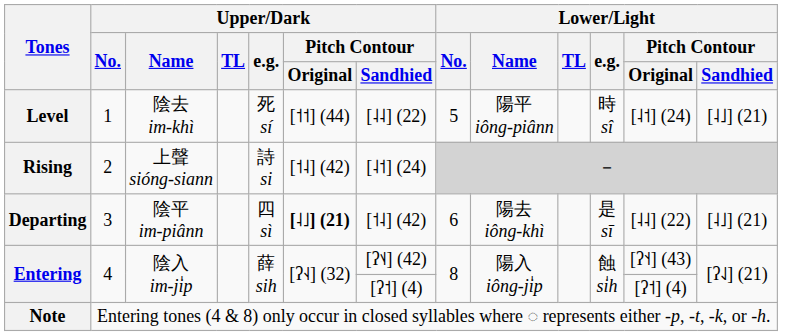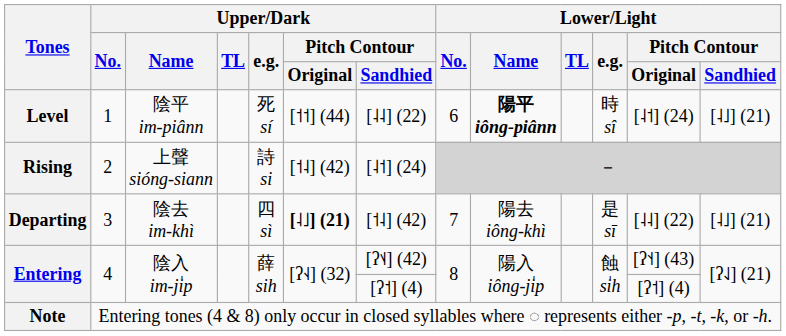 <table class=wikitable style=text-align:center>
 <tr>
 <th rowspan="3"><a href='#'>Tones</a></th>
 <th colspan="6">Upper/Dark </th>
 <th colspan="6">Lower/Light </th>
 </tr>
 <tr>
 <th rowspan="2"><a href='#'>No.</a></th>
 <th rowspan="2"><a href='#'>Name</a></th>
 <th rowspan="2"><a href='#'>TL</a></th>
 <th rowspan="2">e.g.</th>
 <th colspan="2">Pitch Contour</th>
 <th rowspan="2"><a href='#'>No.</a></th>
 <th rowspan="2"><a href='#'>Name</a></th>
 <th rowspan="2"><a href='#'>TL</a></th>
 <th rowspan="2">e.g.</th>
 <th colspan="2">Pitch Contour</th>
 </tr>
 <tr>
 <th>Original</th>
 <th><a href='#'>Sandhied</a></th>
 <th>Original</th>
 <th><a href='#'>Sandhied</a></th>
 </tr>
 <tr>
 <th>Level </th>
 <td>1</td>
-<td>陰去<br><em>im-khì</em></td>
+<td>陰平<br><em>im-piânn</em></td>
 <td></td>
 <td>死<br><em>sí</em></td>
 <td>[˦˦] (44)</td>
 <td>[˨˨] (22)</td>
-<td>5</td>
-<td>陽平<br><em>iông-piânn</em></td>
+<td>6</td>
+<td><strong>陽平<br><em>iông-piânn</em></strong></td>
 <td></td>
 <td>時<br><em>sî</em></td>
 <td>[˨˦] (24)</td>
 <td>[˨˩] (21)</td>
 </tr>
 <tr>
 <th>Rising </th>
 <td>2</td>
 <td>上聲<br><em>sióng-siann</em></td>
 <td></td>
 <td>詩<br><em>si</em></td>
 <td>[˦˨] (42)</td>
 <td>[˨˦] (24)</td>
 <td colspan="6" style="background-color: lightgray">－</td>
 </tr>
 <tr>
 <th>Departing </th>
 <td>3</td>
-<td>陰平<br><em>im-piânn</em></td>
+<td>陰去<br><em>im-khì</em></td>
 <td></td>
 <td>四<br><em>sì</em></td>
 <td><strong>[˨˩] (21)</strong></td>
 <td>[˦˨] (42)</td>
-<td>6</td>
+<td>7</td>
 <td>陽去<br><em>iông-khì</em></td>
 <td></td>
 <td>是<br><em>sī</em></td>
 <td>[˨˨] (22)</td>
 <td>[˨˩] (21)</td>
 </tr>
 <tr>
 <th rowspan="2"><a href='#'>Entering </a></th>
 <td rowspan="2">4</td>
 <td rowspan="2">陰入<br><em>im-ji̍p</em></td>
 <td rowspan="2"></td>
 <td rowspan="2">薛<br><em>sih</em></td>
 <td rowspan="2">[ʔ˧˨] (32)</td>
 <td>[ʔ˦˨] (42)</td>
 <td rowspan="2">8</td>
 <td rowspan="2">陽入<br><em>iông-ji̍p</em></td>
 <td rowspan="2"></td>
 <td rowspan="2">蝕<br><em>si̍h</em></td>
 <td>[ʔ˦˧] (43)</td>
 <td rowspan="2">[ʔ˨˩] (21)</td>
 </tr>
 <tr>
 <td>[ʔ˦] (4)</td>
 <td>[ʔ˦] (4)</td>
 </tr>
 <tr>
 <th>Note</th>
 <td colspan="12">Entering tones (4 & 8) only occur in closed syllables where ◌ represents either <em>-p</em>, <em>-t</em>, <em>-k</em>, or <em>-h</em>.</td>
 </tr>
 </table>
